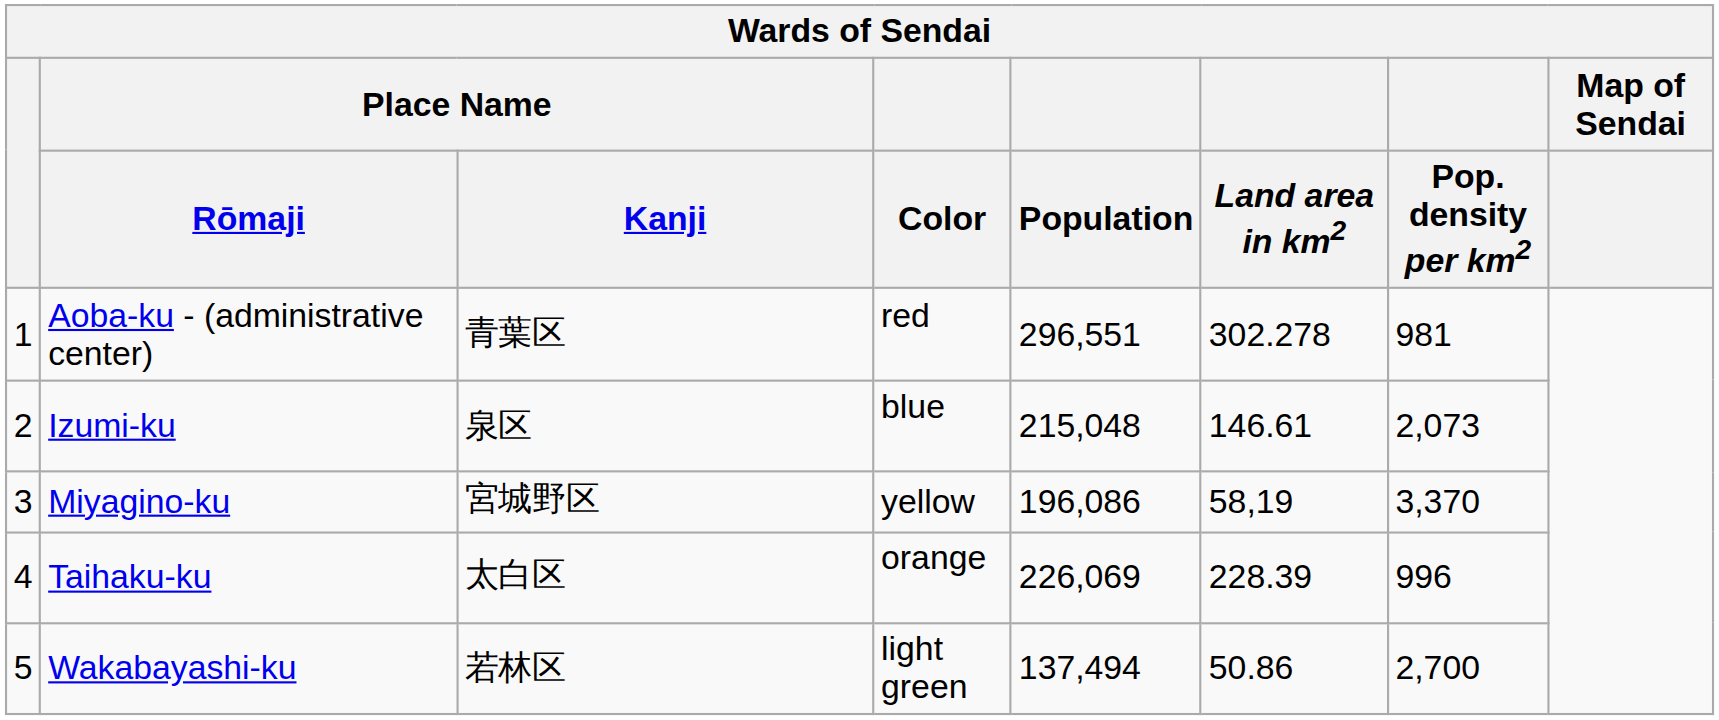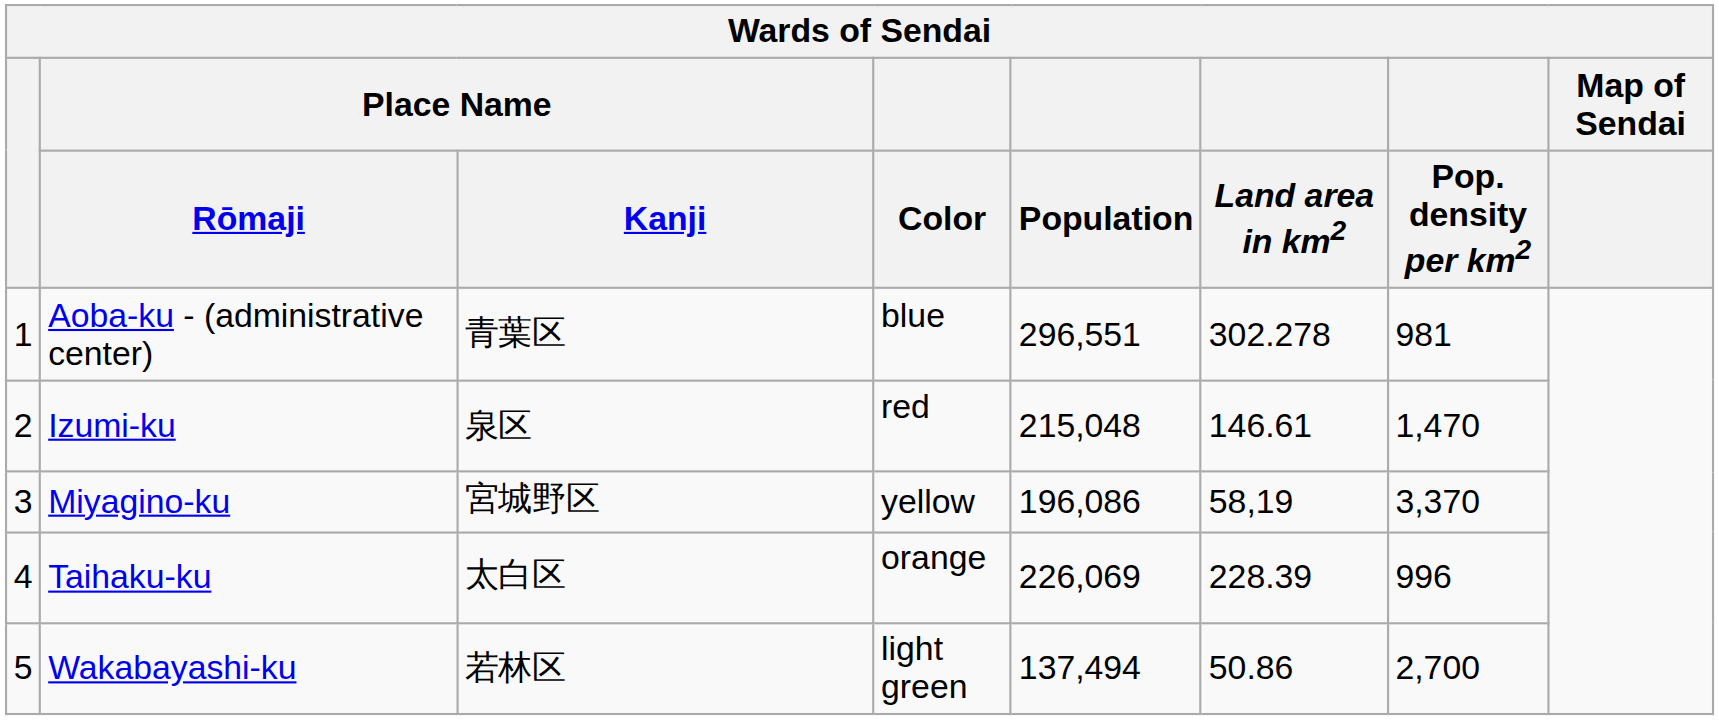 <table class="wikitable" style="margin-left: auto; margin-right: auto;" width="810px">
 <tr>
 <th colspan="8">Wards of Sendai</th>
 </tr>
 <tr>
 <th rowspan="2"></th>
 <th colspan="2">Place Name</th>
 <th></th>
 <th></th>
 <th></th>
 <th></th>
 <th>Map of Sendai</th>
 </tr>
 <tr>
 <th style="width: 190px;"><a href='#'>Rōmaji</a></th>
 <th style="width: 190px;"><a href='#'>Kanji</a></th>
 <th>Color</th>
 <th>Population</th>
 <th><em>Land area in km<sup>2</sup></em></th>
 <th>Pop. density<br><em>per km<sup>2</sup></em></th>
 <th></th>
 </tr>
 <tr>
 <td style="text-align: center;" "width: 20px;">1</td>
 <td><a href='#'>Aoba-ku</a> - (administrative center)</td>
 <td>青葉区</td>
-<td> red<br><br></td>
+<td> blue<br><br></td>
 <td>296,551</td>
 <td>302.278</td>
 <td>981</td>
 <td rowspan="5"></td>
 </tr>
 <tr>
 <td style="text-align: center;">2</td>
 <td><a href='#'>Izumi-ku</a></td>
 <td>泉区</td>
-<td> blue<br><br></td>
+<td> red<br><br></td>
 <td>215,048</td>
 <td>146.61</td>
-<td>2,073</td>
+<td>1,470</td>
 </tr>
 <tr>
 <td style="text-align: center;">3</td>
 <td><a href='#'>Miyagino-ku</a><br></td>
 <td>宮城野区</td>
 <td> yellow</td>
 <td>196,086</td>
 <td>58,19</td>
 <td>3,370</td>
 </tr>
 <tr>
 <td style="text-align: center;">4</td>
 <td><a href='#'>Taihaku-ku</a></td>
 <td>太白区</td>
 <td> orange<br><br></td>
 <td>226,069</td>
 <td>228.39</td>
 <td>996</td>
 </tr>
 <tr>
 <td style="text-align: center;">5</td>
 <td><a href='#'>Wakabayashi-ku</a></td>
 <td>若林区</td>
 <td> light green</td>
 <td>137,494</td>
 <td>50.86</td>
 <td>2,700</td>
 </tr>
 </table>
